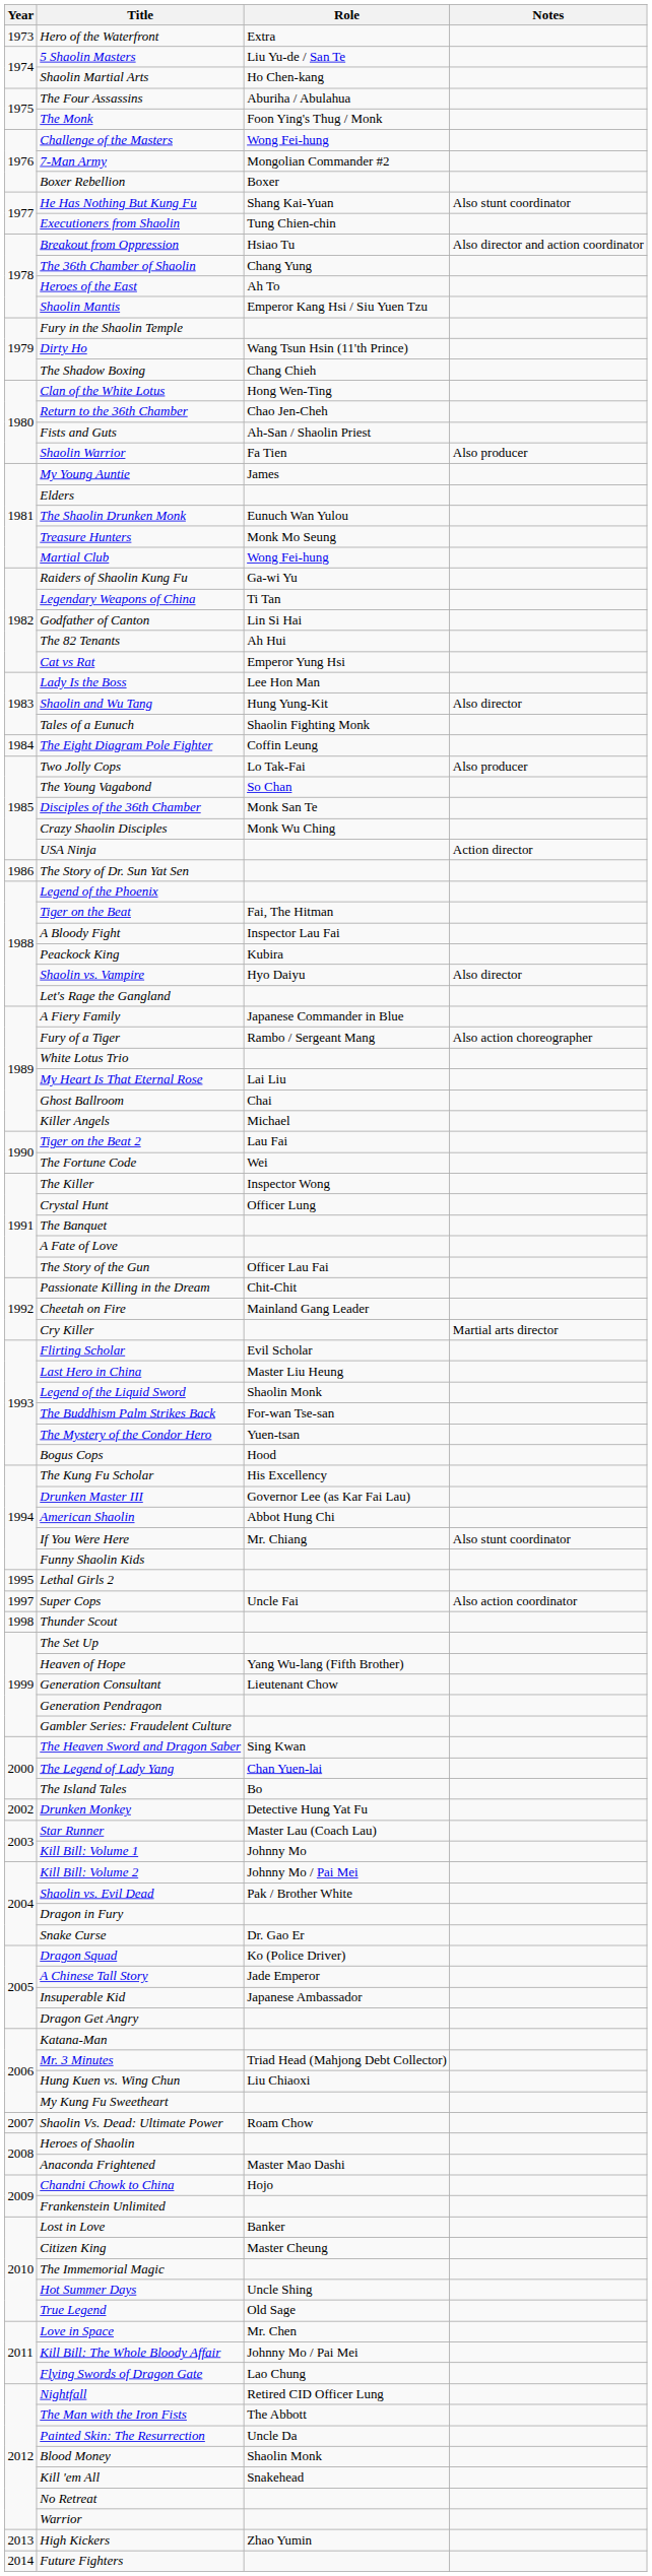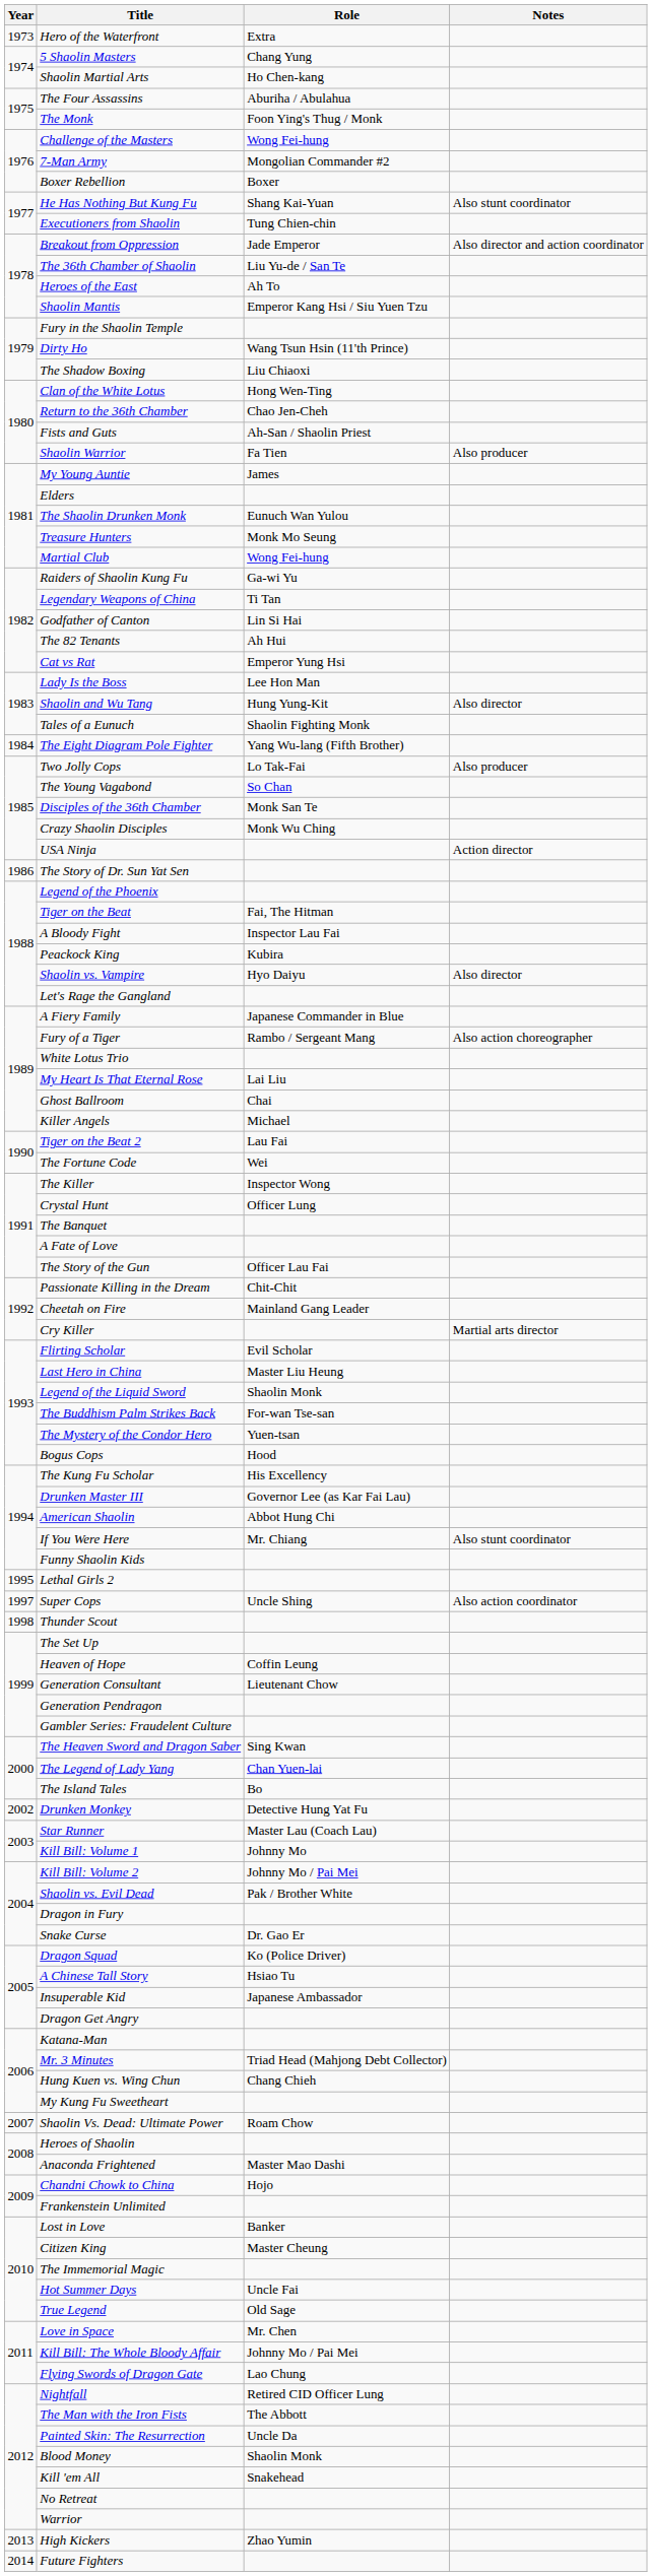 <table class="wikitable sortable">
 <tr>
 <th>Year</th>
 <th>Title</th>
 <th>Role</th>
 <th>Notes</th>
 </tr>
 <tr>
 <td>1973</td>
 <td><em>Hero of the Waterfront</em></td>
 <td>Extra</td>
 <td></td>
 </tr>
 <tr>
 <td rowspan="2">1974</td>
 <td><em><a href='#'>5 Shaolin Masters</a></em></td>
-<td>Liu Yu-de / <a href='#'>San Te</a></td>
+<td>Chang Yung</td>
 <td></td>
 </tr>
 <tr>
 <td><em>Shaolin Martial Arts</em></td>
 <td>Ho Chen-kang</td>
 <td></td>
 </tr>
 <tr>
 <td rowspan=2>1975</td>
 <td><em>The Four Assassins</em></td>
 <td>Aburiha / Abulahua</td>
 <td></td>
 </tr>
 <tr>
 <td><em><a href='#'>The Monk</a></em></td>
 <td>Foon Ying's Thug / Monk</td>
 <td></td>
 </tr>
 <tr>
 <td rowspan="3">1976</td>
 <td><em><a href='#'>Challenge of the Masters</a></em></td>
 <td><a href='#'>Wong Fei-hung</a></td>
 <td></td>
 </tr>
 <tr>
 <td><em><a href='#'>7-Man Army</a></em></td>
 <td>Mongolian Commander #2</td>
 <td></td>
 </tr>
 <tr>
 <td><em>Boxer Rebellion</em></td>
 <td>Boxer</td>
 <td></td>
 </tr>
 <tr>
 <td rowspan="2">1977</td>
 <td><em><a href='#'>He Has Nothing But Kung Fu</a></em></td>
 <td>Shang Kai-Yuan</td>
 <td>Also stunt coordinator</td>
 </tr>
 <tr>
 <td><em><a href='#'>Executioners from Shaolin</a></em></td>
 <td>Tung Chien-chin</td>
 <td></td>
 </tr>
 <tr>
 <td rowspan="4">1978</td>
 <td><em><a href='#'>Breakout from Oppression</a></em></td>
-<td>Hsiao Tu</td>
+<td>Jade Emperor</td>
 <td>Also director and action coordinator</td>
 </tr>
 <tr>
 <td><em><a href='#'>The 36th Chamber of Shaolin</a></em></td>
-<td>Chang Yung</td>
+<td>Liu Yu-de / <a href='#'>San Te</a></td>
 <td></td>
 </tr>
 <tr>
 <td><em><a href='#'>Heroes of the East</a></em></td>
 <td>Ah To</td>
 <td></td>
 </tr>
 <tr>
 <td><em><a href='#'>Shaolin Mantis</a></em></td>
 <td>Emperor Kang Hsi / Siu Yuen Tzu</td>
 <td></td>
 </tr>
 <tr>
 <td rowspan="3">1979</td>
 <td><em>Fury in the Shaolin Temple</em></td>
 <td></td>
 <td></td>
 </tr>
 <tr>
 <td><em><a href='#'>Dirty Ho</a></em></td>
 <td>Wang Tsun Hsin (11'th Prince)</td>
 <td></td>
 </tr>
 <tr>
 <td><em>The Shadow Boxing</em></td>
-<td>Chang Chieh</td>
+<td>Liu Chiaoxi</td>
 <td></td>
 </tr>
 <tr>
 <td rowspan="4">1980</td>
 <td><em><a href='#'>Clan of the White Lotus</a></em></td>
 <td>Hong Wen-Ting</td>
 <td></td>
 </tr>
 <tr>
 <td><em><a href='#'>Return to the 36th Chamber</a></em></td>
 <td>Chao Jen-Cheh</td>
 <td></td>
 </tr>
 <tr>
 <td><em>Fists and Guts</em></td>
 <td>Ah-San / Shaolin Priest</td>
 <td></td>
 </tr>
 <tr>
 <td><em><a href='#'>Shaolin Warrior</a></em></td>
 <td>Fa Tien</td>
 <td>Also producer</td>
 </tr>
 <tr>
 <td rowspan="5">1981</td>
 <td><em><a href='#'>My Young Auntie</a></em></td>
 <td>James</td>
 <td></td>
 </tr>
 <tr>
 <td><em>Elders</em></td>
 <td></td>
 <td></td>
 </tr>
 <tr>
 <td><em><a href='#'>The Shaolin Drunken Monk</a></em></td>
 <td>Eunuch Wan Yulou</td>
 <td></td>
 </tr>
 <tr>
 <td><em><a href='#'>Treasure Hunters</a></em></td>
 <td>Monk Mo Seung</td>
 <td></td>
 </tr>
 <tr>
 <td><em><a href='#'>Martial Club</a></em></td>
 <td><a href='#'>Wong Fei-hung</a></td>
 <td></td>
 </tr>
 <tr>
 <td rowspan="5">1982</td>
 <td><em>Raiders of Shaolin Kung Fu</em></td>
 <td>Ga-wi Yu</td>
 <td></td>
 </tr>
 <tr>
 <td><em><a href='#'>Legendary Weapons of China</a></em></td>
 <td>Ti Tan</td>
 <td></td>
 </tr>
 <tr>
 <td><em>Godfather of Canton</em></td>
 <td>Lin Si Hai</td>
 <td></td>
 </tr>
 <tr>
 <td><em>The 82 Tenants</em></td>
 <td>Ah Hui</td>
 <td></td>
 </tr>
 <tr>
 <td><em><a href='#'>Cat vs Rat</a></em></td>
 <td>Emperor Yung Hsi</td>
 <td></td>
 </tr>
 <tr>
 <td rowspan="3">1983</td>
 <td><em><a href='#'>Lady Is the Boss</a></em></td>
 <td>Lee Hon Man</td>
 <td></td>
 </tr>
 <tr>
 <td><em><a href='#'>Shaolin and Wu Tang</a></em></td>
 <td>Hung Yung-Kit</td>
 <td>Also director</td>
 </tr>
 <tr>
 <td><em>Tales of a Eunuch</em></td>
 <td>Shaolin Fighting Monk</td>
 <td></td>
 </tr>
 <tr>
 <td>1984</td>
 <td><em><a href='#'>The Eight Diagram Pole Fighter</a></em></td>
-<td>Coffin Leung</td>
+<td>Yang Wu-lang (Fifth Brother)</td>
 <td></td>
 </tr>
 <tr>
 <td rowspan=5>1985</td>
 <td><em>Two Jolly Cops</em></td>
 <td>Lo Tak-Fai</td>
 <td>Also producer</td>
 </tr>
 <tr>
 <td><em>The Young Vagabond</em></td>
 <td><a href='#'>So Chan</a></td>
 <td></td>
 </tr>
 <tr>
 <td><em><a href='#'>Disciples of the 36th Chamber</a></em></td>
 <td>Monk San Te</td>
 <td></td>
 </tr>
 <tr>
 <td><em>Crazy Shaolin Disciples</em></td>
 <td>Monk Wu Ching</td>
 <td></td>
 </tr>
 <tr>
 <td><em>USA Ninja</em></td>
 <td></td>
 <td>Action director</td>
 </tr>
 <tr>
 <td>1986</td>
 <td><em>The Story of Dr. Sun Yat Sen</em></td>
 <td></td>
 <td></td>
 </tr>
 <tr>
 <td rowspan="6">1988</td>
 <td><em><a href='#'>Legend of the Phoenix</a></em></td>
 <td></td>
 <td></td>
 </tr>
 <tr>
 <td><em><a href='#'>Tiger on the Beat</a></em></td>
 <td>Fai, The Hitman</td>
 <td></td>
 </tr>
 <tr>
 <td><em>A Bloody Fight</em></td>
 <td>Inspector Lau Fai</td>
 <td></td>
 </tr>
 <tr>
 <td><em>Peackock King</em></td>
 <td>Kubira</td>
 <td></td>
 </tr>
 <tr>
 <td><em><a href='#'>Shaolin vs. Vampire</a></em></td>
 <td>Hyo Daiyu</td>
 <td>Also director</td>
 </tr>
 <tr>
 <td><em>Let's Rage the Gangland</em></td>
 <td></td>
 <td></td>
 </tr>
 <tr>
 <td rowspan="6">1989</td>
 <td><em>A Fiery Family</em></td>
 <td>Japanese Commander in Blue</td>
 <td></td>
 </tr>
 <tr>
 <td><em>Fury of a Tiger</em></td>
 <td>Rambo / Sergeant Mang</td>
 <td>Also action choreographer</td>
 </tr>
 <tr>
 <td><em>White Lotus Trio</em></td>
 <td></td>
 <td></td>
 </tr>
 <tr>
 <td><em><a href='#'>My Heart Is That Eternal Rose</a></em></td>
 <td>Lai Liu</td>
 <td></td>
 </tr>
 <tr>
 <td><em>Ghost Ballroom</em></td>
 <td>Chai</td>
 <td></td>
 </tr>
 <tr>
 <td><em>Killer Angels</em></td>
 <td>Michael</td>
 <td></td>
 </tr>
 <tr>
 <td rowspan="2">1990</td>
 <td><em><a href='#'>Tiger on the Beat 2</a></em></td>
 <td>Lau Fai</td>
 <td></td>
 </tr>
 <tr>
 <td><em>The Fortune Code</em></td>
 <td>Wei</td>
 <td></td>
 </tr>
 <tr>
 <td rowspan=5>1991</td>
 <td><em>The Killer</em></td>
 <td>Inspector Wong</td>
 <td></td>
 </tr>
 <tr>
 <td><em>Crystal Hunt</em></td>
 <td>Officer Lung</td>
 <td></td>
 </tr>
 <tr>
 <td><em>The Banquet</em></td>
 <td></td>
 <td></td>
 </tr>
 <tr>
 <td><em>A Fate of Love</em></td>
 <td></td>
 <td></td>
 </tr>
 <tr>
 <td><em>The Story of the Gun</em></td>
 <td>Officer Lau Fai</td>
 <td></td>
 </tr>
 <tr>
 <td rowspan=3>1992</td>
 <td><em>Passionate Killing in the Dream</em></td>
 <td>Chit-Chit</td>
 <td></td>
 </tr>
 <tr>
 <td><em>Cheetah on Fire</em></td>
 <td>Mainland Gang Leader</td>
 <td></td>
 </tr>
 <tr>
 <td><em>Cry Killer</em></td>
 <td></td>
 <td>Martial arts director</td>
 </tr>
 <tr>
 <td rowspan="6">1993</td>
 <td><em><a href='#'>Flirting Scholar</a></em></td>
 <td>Evil Scholar</td>
 <td></td>
 </tr>
 <tr>
 <td><em><a href='#'>Last Hero in China</a></em></td>
 <td>Master Liu Heung</td>
 <td></td>
 </tr>
 <tr>
 <td><em><a href='#'>Legend of the Liquid Sword</a></em></td>
 <td>Shaolin Monk</td>
 <td></td>
 </tr>
 <tr>
 <td><em><a href='#'>The Buddhism Palm Strikes Back</a></em></td>
 <td>For-wan Tse-san</td>
 <td></td>
 </tr>
 <tr>
 <td><em><a href='#'>The Mystery of the Condor Hero</a></em></td>
 <td>Yuen-tsan</td>
 <td></td>
 </tr>
 <tr>
 <td><em>Bogus Cops</em></td>
 <td>Hood</td>
 <td></td>
 </tr>
 <tr>
 <td rowspan="5">1994</td>
 <td><em>The Kung Fu Scholar</em></td>
 <td>His Excellency</td>
 <td></td>
 </tr>
 <tr>
 <td><em><a href='#'>Drunken Master III</a></em></td>
 <td>Governor Lee (as Kar Fai Lau)</td>
 <td></td>
 </tr>
 <tr>
 <td><em><a href='#'>American Shaolin</a></em></td>
 <td>Abbot Hung Chi</td>
 <td></td>
 </tr>
 <tr>
 <td><em>If You Were Here</em></td>
 <td>Mr. Chiang</td>
 <td>Also stunt coordinator</td>
 </tr>
 <tr>
 <td><em>Funny Shaolin Kids</em></td>
 <td></td>
 <td></td>
 </tr>
 <tr>
 <td>1995</td>
 <td><em>Lethal Girls 2</em></td>
 <td></td>
 <td></td>
 </tr>
 <tr>
 <td>1997</td>
 <td><em>Super Cops</em></td>
-<td>Uncle Fai</td>
+<td>Uncle Shing</td>
 <td>Also action coordinator</td>
 </tr>
 <tr>
 <td>1998</td>
 <td><em>Thunder Scout</em></td>
 <td></td>
 <td></td>
 </tr>
 <tr>
 <td rowspan="5">1999</td>
 <td><em>The Set Up</em></td>
 <td></td>
 <td></td>
 </tr>
 <tr>
 <td><em>Heaven of Hope</em></td>
-<td>Yang Wu-lang (Fifth Brother)</td>
+<td>Coffin Leung</td>
 <td></td>
 </tr>
 <tr>
 <td><em>Generation Consultant</em></td>
 <td>Lieutenant Chow</td>
 <td></td>
 </tr>
 <tr>
 <td><em>Generation Pendragon</em></td>
 <td></td>
 <td></td>
 </tr>
 <tr>
 <td><em>Gambler Series: Fraudelent Culture</em></td>
 <td></td>
 <td></td>
 </tr>
 <tr>
 <td rowspan=3>2000</td>
 <td><em><a href='#'>The Heaven Sword and Dragon Saber</a></em></td>
 <td>Sing Kwan</td>
 <td></td>
 </tr>
 <tr>
 <td><em><a href='#'>The Legend of Lady Yang</a></em></td>
 <td><a href='#'>Chan Yuen-lai</a></td>
 <td></td>
 </tr>
 <tr>
 <td><em>The Island Tales</em></td>
 <td>Bo</td>
 <td></td>
 </tr>
 <tr>
 <td>2002</td>
 <td><em><a href='#'>Drunken Monkey</a></em></td>
 <td>Detective Hung Yat Fu</td>
 <td></td>
 </tr>
 <tr>
 <td rowspan="2">2003</td>
 <td><em><a href='#'>Star Runner</a></em></td>
 <td>Master Lau (Coach Lau)</td>
 <td></td>
 </tr>
 <tr>
 <td><em><a href='#'>Kill Bill: Volume 1</a></em></td>
 <td>Johnny Mo</td>
 <td></td>
 </tr>
 <tr>
 <td rowspan="4">2004</td>
 <td><em><a href='#'>Kill Bill: Volume 2</a></em></td>
 <td>Johnny Mo / <a href='#'>Pai Mei</a></td>
 <td></td>
 </tr>
 <tr>
 <td><em><a href='#'>Shaolin vs. Evil Dead</a></em></td>
 <td>Pak / Brother White</td>
 <td></td>
 </tr>
 <tr>
 <td><em>Dragon in Fury</em></td>
 <td></td>
 <td></td>
 </tr>
 <tr>
 <td><em>Snake Curse</em></td>
 <td>Dr. Gao Er</td>
 <td></td>
 </tr>
 <tr>
 <td rowspan="4">2005</td>
 <td><em><a href='#'>Dragon Squad</a></em></td>
 <td>Ko (Police Driver)</td>
 <td></td>
 </tr>
 <tr>
 <td><em><a href='#'>A Chinese Tall Story</a></em></td>
-<td>Jade Emperor</td>
+<td>Hsiao Tu</td>
 <td></td>
 </tr>
 <tr>
 <td><em>Insuperable Kid</em></td>
 <td>Japanese Ambassador</td>
 <td></td>
 </tr>
 <tr>
 <td><em>Dragon Get Angry</em></td>
 <td></td>
 <td></td>
 </tr>
 <tr>
 <td rowspan=4>2006</td>
 <td><em>Katana-Man</em></td>
 <td></td>
 <td></td>
 </tr>
 <tr>
 <td><em><a href='#'>Mr. 3 Minutes</a></em></td>
 <td>Triad Head (Mahjong Debt Collector)</td>
 <td></td>
 </tr>
 <tr>
 <td><em>Hung Kuen vs. Wing Chun</em></td>
-<td>Liu Chiaoxi</td>
+<td>Chang Chieh</td>
 <td></td>
 </tr>
 <tr>
 <td><em>My Kung Fu Sweetheart</em></td>
 <td></td>
 <td></td>
 </tr>
 <tr>
 <td>2007</td>
 <td><em>Shaolin Vs. Dead: Ultimate Power</em></td>
 <td>Roam Chow</td>
 <td></td>
 </tr>
 <tr>
 <td rowspan=2>2008</td>
 <td><em>Heroes of Shaolin</em></td>
 <td></td>
 <td></td>
 </tr>
 <tr>
 <td><em>Anaconda Frightened</em></td>
 <td>Master Mao Dashi</td>
 <td></td>
 </tr>
 <tr>
 <td rowspan=2>2009</td>
 <td><em><a href='#'>Chandni Chowk to China</a></em></td>
 <td>Hojo</td>
 <td></td>
 </tr>
 <tr>
 <td><em>Frankenstein Unlimited</em></td>
 <td></td>
 <td></td>
 </tr>
 <tr>
 <td rowspan=5>2010</td>
 <td><em>Lost in Love</em></td>
 <td>Banker</td>
 <td></td>
 </tr>
 <tr>
 <td><em>Citizen King</em></td>
 <td>Master Cheung</td>
 <td></td>
 </tr>
 <tr>
 <td><em>The Immemorial Magic</em></td>
 <td></td>
 <td></td>
 </tr>
 <tr>
 <td><em><a href='#'>Hot Summer Days</a></em></td>
-<td>Uncle Shing</td>
+<td>Uncle Fai</td>
 <td></td>
 </tr>
 <tr>
 <td><em><a href='#'>True Legend</a></em></td>
 <td>Old Sage</td>
 <td></td>
 </tr>
 <tr>
 <td rowspan=3>2011</td>
 <td><em><a href='#'>Love in Space</a></em></td>
 <td>Mr. Chen</td>
 <td></td>
 </tr>
 <tr>
 <td><em><a href='#'>Kill Bill: The Whole Bloody Affair</a></em></td>
 <td>Johnny Mo / Pai Mei</td>
 <td></td>
 </tr>
 <tr>
 <td><em><a href='#'>Flying Swords of Dragon Gate</a></em></td>
 <td>Lao Chung</td>
 <td></td>
 </tr>
 <tr>
 <td rowspan=7>2012</td>
 <td><em><a href='#'>Nightfall</a></em></td>
 <td>Retired CID Officer Lung</td>
 <td></td>
 </tr>
 <tr>
 <td><em><a href='#'>The Man with the Iron Fists</a></em></td>
 <td>The Abbott</td>
 <td></td>
 </tr>
 <tr>
 <td><em><a href='#'>Painted Skin: The Resurrection</a></em></td>
 <td>Uncle Da</td>
 <td></td>
 </tr>
 <tr>
 <td><em>Blood Money</em></td>
 <td>Shaolin Monk</td>
 <td></td>
 </tr>
 <tr>
 <td><em>Kill 'em All</em></td>
 <td>Snakehead</td>
 <td></td>
 </tr>
 <tr>
 <td><em>No Retreat</em></td>
 <td></td>
 <td></td>
 </tr>
 <tr>
 <td><em>Warrior</em></td>
 <td></td>
 <td></td>
 </tr>
 <tr>
 <td>2013</td>
 <td><em>High Kickers</em></td>
 <td>Zhao Yumin</td>
 <td></td>
 </tr>
 <tr>
 <td>2014</td>
 <td><em>Future Fighters</em></td>
 <td></td>
 <td></td>
 </tr>
 </table>
